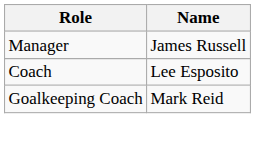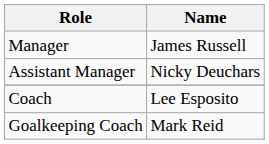 <table class="wikitable">
 <tr>
 <th>Role</th>
 <th>Name</th>
 </tr>
 <tr>
 <td>Manager</td>
 <td>James Russell</td>
+</tr>
+<tr>
+<td>Assistant Manager</td>
+<td>Nicky Deuchars</td>
 </tr>
 <tr>
 </tr>
 <tr>
 <td>Coach</td>
 <td>Lee Esposito</td>
 </tr>
 <tr>
 <td>Goalkeeping Coach</td>
 <td>Mark Reid</td>
 </tr>
 </table>
